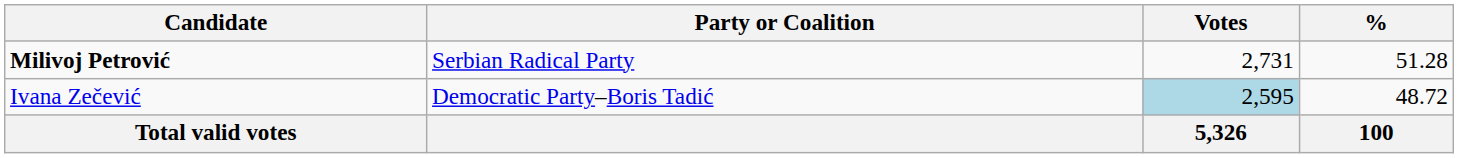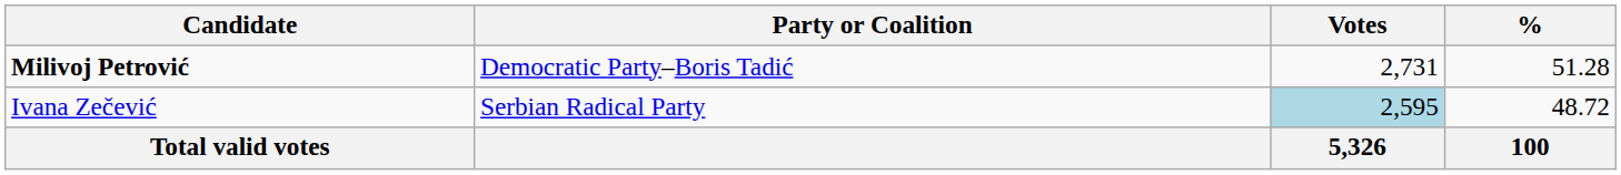 <table style="width:1000px;" class="wikitable">
 <tr>
 <th>Candidate</th>
 <th>Party or Coalition</th>
 <th>Votes</th>
 <th>%</th>
 </tr>
 <tr>
 <td align="left"><strong>Milivoj Petrović</strong></td>
-<td align="left"><a href='#'>Serbian Radical Party</a></td>
+<td align="left"><a href='#'>Democratic Party</a>–<a href='#'>Boris Tadić</a></td>
 <td align="right">2,731</td>
 <td align="right">51.28</td>
 </tr>
 <tr>
 <td align="left"><a href='#'>Ivana Zečević</a></td>
-<td align="left"><a href='#'>Democratic Party</a>–<a href='#'>Boris Tadić</a></td>
+<td align="left"><a href='#'>Serbian Radical Party</a></td>
 <td align="right" style="background: lightblue;">2,595</td>
 <td align="right">48.72</td>
 </tr>
 <tr>
 <th align="left">Total valid votes</th>
 <th align="left"></th>
 <th align="right">5,326</th>
 <th align="right">100</th>
 </tr>
 </table>
